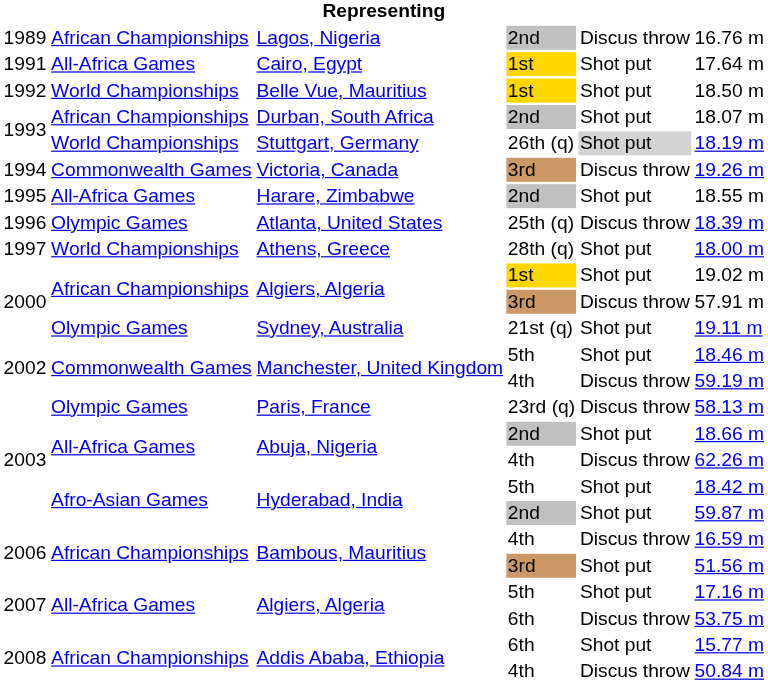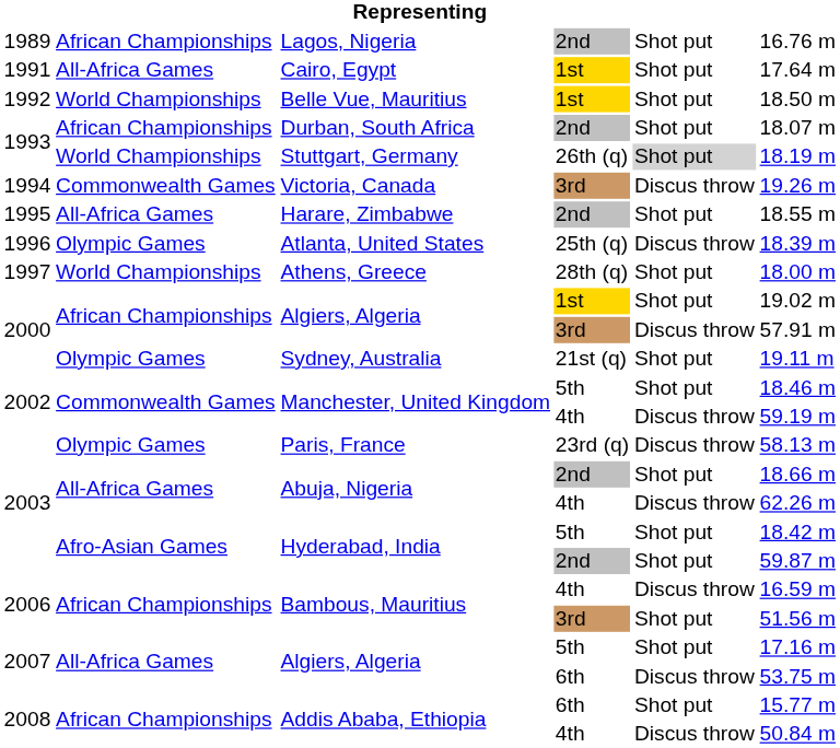 <table>
 <tr>
 <th colspan="6">Representing </th>
 </tr>
 <tr>
 <td>1989</td>
 <td><a href='#'>African Championships</a></td>
 <td><a href='#'>Lagos, Nigeria</a></td>
 <td bgcolor=silver>2nd</td>
-<td>Discus throw</td>
+<td>Shot put</td>
 <td>16.76 m</td>
 </tr>
 <tr>
 <td>1991</td>
 <td><a href='#'>All-Africa Games</a></td>
 <td><a href='#'>Cairo, Egypt</a></td>
 <td bgcolor=gold>1st</td>
 <td>Shot put</td>
 <td>17.64 m</td>
 </tr>
 <tr>
 <td>1992</td>
 <td><a href='#'>World Championships</a></td>
 <td><a href='#'>Belle Vue, Mauritius</a></td>
 <td bgcolor=gold>1st</td>
 <td>Shot put</td>
 <td>18.50 m</td>
 </tr>
 <tr>
 <td rowspan=2>1993</td>
 <td><a href='#'>African Championships</a></td>
 <td><a href='#'>Durban, South Africa</a></td>
 <td bgcolor=silver>2nd</td>
 <td>Shot put</td>
 <td>18.07 m</td>
 </tr>
 <tr>
 <td><a href='#'>World Championships</a></td>
 <td><a href='#'>Stuttgart, Germany</a></td>
 <td>26th (q)</td>
 <td style="background: lightgrey;">Shot put</td>
 <td><a href='#'>18.19 m</a></td>
 </tr>
 <tr>
 <td>1994</td>
 <td><a href='#'>Commonwealth Games</a></td>
 <td><a href='#'>Victoria, Canada</a></td>
 <td bgcolor=cc9966>3rd</td>
 <td>Discus throw</td>
 <td><a href='#'>19.26 m</a></td>
 </tr>
 <tr>
 <td>1995</td>
 <td><a href='#'>All-Africa Games</a></td>
 <td><a href='#'>Harare, Zimbabwe</a></td>
 <td bgcolor=silver>2nd</td>
 <td>Shot put</td>
 <td>18.55 m</td>
 </tr>
 <tr>
 <td>1996</td>
 <td><a href='#'>Olympic Games</a></td>
 <td><a href='#'>Atlanta, United States</a></td>
 <td>25th (q)</td>
 <td>Discus throw</td>
 <td><a href='#'>18.39 m</a></td>
 </tr>
 <tr>
 <td>1997</td>
 <td><a href='#'>World Championships</a></td>
 <td><a href='#'>Athens, Greece</a></td>
 <td>28th (q)</td>
 <td>Shot put</td>
 <td><a href='#'>18.00 m</a></td>
 </tr>
 <tr>
 <td rowspan=3>2000</td>
 <td rowspan=2><a href='#'>African Championships</a></td>
 <td rowspan=2><a href='#'>Algiers, Algeria</a></td>
 <td bgcolor=gold>1st</td>
 <td>Shot put</td>
 <td>19.02 m</td>
 </tr>
 <tr>
 <td bgcolor=cc9966>3rd</td>
 <td>Discus throw</td>
 <td>57.91 m</td>
 </tr>
 <tr>
 <td><a href='#'>Olympic Games</a></td>
 <td><a href='#'>Sydney, Australia</a></td>
 <td>21st (q)</td>
 <td>Shot put</td>
 <td><a href='#'>19.11 m</a></td>
 </tr>
 <tr>
 <td rowspan=2>2002</td>
 <td rowspan=2><a href='#'>Commonwealth Games</a></td>
 <td rowspan=2><a href='#'>Manchester, United Kingdom</a></td>
 <td>5th</td>
 <td>Shot put</td>
 <td><a href='#'>18.46 m</a></td>
 </tr>
 <tr>
 <td>4th</td>
 <td>Discus throw</td>
 <td><a href='#'>59.19 m</a></td>
 </tr>
 <tr>
 <td rowspan=5>2003</td>
 <td><a href='#'>Olympic Games</a></td>
 <td><a href='#'>Paris, France</a></td>
 <td>23rd (q)</td>
 <td>Discus throw</td>
 <td><a href='#'>58.13 m</a></td>
 </tr>
 <tr>
 <td rowspan=2><a href='#'>All-Africa Games</a></td>
 <td rowspan=2><a href='#'>Abuja, Nigeria</a></td>
 <td bgcolor=silver>2nd</td>
 <td>Shot put</td>
 <td><a href='#'>18.66 m</a></td>
 </tr>
 <tr>
 <td>4th</td>
 <td>Discus throw</td>
 <td><a href='#'>62.26 m</a></td>
 </tr>
 <tr>
 <td rowspan=2><a href='#'>Afro-Asian Games</a></td>
 <td rowspan=2><a href='#'>Hyderabad, India</a></td>
 <td>5th</td>
 <td>Shot put</td>
 <td><a href='#'>18.42 m</a></td>
 </tr>
 <tr>
 <td bgcolor=silver>2nd</td>
 <td>Shot put</td>
 <td><a href='#'>59.87 m</a></td>
 </tr>
 <tr>
 <td rowspan=2>2006</td>
 <td rowspan=2><a href='#'>African Championships</a></td>
 <td rowspan=2><a href='#'>Bambous, Mauritius</a></td>
 <td>4th</td>
 <td>Discus throw</td>
 <td><a href='#'>16.59 m</a></td>
 </tr>
 <tr>
 <td bgcolor=cc9966>3rd</td>
 <td>Shot put</td>
 <td><a href='#'>51.56 m</a></td>
 </tr>
 <tr>
 <td rowspan=2>2007</td>
 <td rowspan=2><a href='#'>All-Africa Games</a></td>
 <td rowspan=2><a href='#'>Algiers, Algeria</a></td>
 <td>5th</td>
 <td>Shot put</td>
 <td><a href='#'>17.16 m</a></td>
 </tr>
 <tr>
 <td>6th</td>
 <td>Discus throw</td>
 <td><a href='#'>53.75 m</a></td>
 </tr>
 <tr>
 <td rowspan=2>2008</td>
 <td rowspan=2><a href='#'>African Championships</a></td>
 <td rowspan=2><a href='#'>Addis Ababa, Ethiopia</a></td>
 <td>6th</td>
 <td>Shot put</td>
 <td><a href='#'>15.77 m</a></td>
 </tr>
 <tr>
 <td>4th</td>
 <td>Discus throw</td>
 <td><a href='#'>50.84 m</a></td>
 </tr>
 </table>
